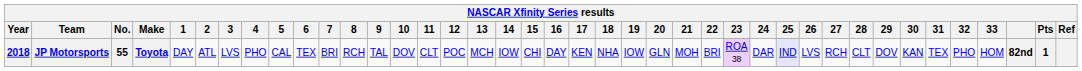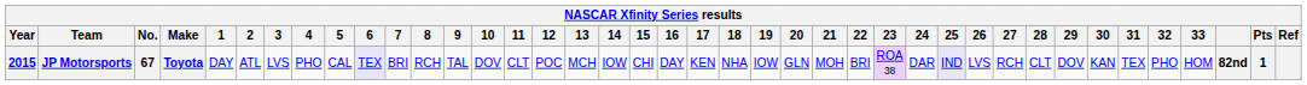 <table class="wikitable" style="text-align:center; font-size:75%">
 <tr>
 <th colspan=42><a href='#'>NASCAR Xfinity Series</a> results</th>
 </tr>
 <tr>
 <th>Year</th>
 <th>Team</th>
 <th>No.</th>
 <th>Make</th>
 <th>1</th>
 <th>2</th>
 <th>3</th>
 <th>4</th>
 <th>5</th>
 <th>6</th>
 <th>7</th>
 <th>8</th>
 <th>9</th>
 <th>10</th>
 <th>11</th>
 <th>12</th>
 <th>13</th>
 <th>14</th>
 <th>15</th>
 <th>16</th>
 <th>17</th>
 <th>18</th>
 <th>19</th>
 <th>20</th>
 <th>21</th>
 <th>22</th>
 <th>23</th>
 <th>24</th>
 <th>25</th>
 <th>26</th>
 <th>27</th>
 <th>28</th>
 <th>29</th>
 <th>30</th>
 <th>31</th>
 <th>32</th>
 <th>33</th>
 <th></th>
 <th>Pts</th>
 <th>Ref</th>
 </tr>
 <tr>
-<th><a href='#'>2018</a></th>
+<th><a href='#'>2015</a></th>
 <th><a href='#'>JP Motorsports</a></th>
-<th>55</th>
+<th>67</th>
 <th><a href='#'>Toyota</a></th>
 <td><a href='#'>DAY</a></td>
 <td><a href='#'>ATL</a></td>
 <td><a href='#'>LVS</a></td>
 <td><a href='#'>PHO</a></td>
 <td><a href='#'>CAL</a></td>
-<td><a href='#'>TEX</a></td>
+<td style="background: lavender;"><a href='#'>TEX</a></td>
 <td><a href='#'>BRI</a></td>
 <td><a href='#'>RCH</a></td>
 <td><a href='#'>TAL</a></td>
 <td><a href='#'>DOV</a></td>
 <td><a href='#'>CLT</a></td>
 <td><a href='#'>POC</a></td>
 <td><a href='#'>MCH</a></td>
 <td><a href='#'>IOW</a></td>
 <td><a href='#'>CHI</a></td>
 <td><a href='#'>DAY</a></td>
 <td><a href='#'>KEN</a></td>
 <td><a href='#'>NHA</a></td>
 <td><a href='#'>IOW</a></td>
 <td><a href='#'>GLN</a></td>
 <td><a href='#'>MOH</a></td>
 <td><a href='#'>BRI</a></td>
 <td style="background:#EFCFFF;"><a href='#'>ROA</a><br><small>38</small></td>
 <td><a href='#'>DAR</a></td>
 <td style="background: lavender;"><a href='#'>IND</a></td>
 <td><a href='#'>LVS</a></td>
 <td><a href='#'>RCH</a></td>
 <td><a href='#'>CLT</a></td>
 <td><a href='#'>DOV</a></td>
 <td><a href='#'>KAN</a></td>
 <td><a href='#'>TEX</a></td>
 <td><a href='#'>PHO</a></td>
 <td><a href='#'>HOM</a></td>
 <th>82nd</th>
 <th>1</th>
 <th></th>
 </tr>
 </table>
